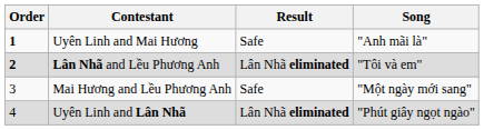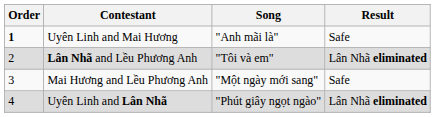 <table border="8" cellpadding="4" cellspacing="0" style="margin:  1em 1em 1em 0; background: #f9f9f9; border: 1px #aaa  solid; border-collapse: collapse; font-size: 90%;">
 <tr bgcolor="#f2f2f2">
 <th>Order</th>
 <th>Contestant</th>
+<th>Song</th>
 <th>Result</th>
-<th>Song</th>
 </tr>
 <tr>
 <td><strong>1</strong></td>
 <td>Uyên Linh and Mai Hương</td>
+<td>"Anh mãi là"</td>
 <td>Safe</td>
-<td>"Anh mãi là"</td>
 </tr>
 <tr bgcolor="DDDDDD">
-<td><strong>2</strong></td>
+<td>2</td>
 <td><strong>Lân Nhã</strong> and Lều Phương Anh</td>
+<td>"Tôi và em"</td>
 <td>Lân Nhã <strong>eliminated</strong></td>
-<td>"Tôi và em"</td>
 </tr>
 <tr>
 <td>3</td>
 <td>Mai Hương and Lều Phương Anh</td>
+<td>"Một ngày mới sang"</td>
 <td>Safe</td>
-<td>"Một ngày mới sang"</td>
 </tr>
 <tr bgcolor="DDDDDD">
 <td>4</td>
 <td>Uyên Linh and <strong>Lân Nhã</strong></td>
+<td>"Phút giây ngọt ngào"</td>
 <td>Lân Nhã <strong>eliminated</strong></td>
-<td>"Phút giây ngọt ngào"</td>
 </tr>
 </table>
